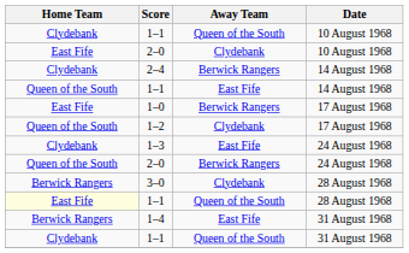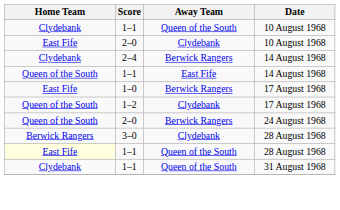 <table class="wikitable" style="text-align:center;">
 <tr>
 <th width=175>Home Team</th>
 <th width=20>Score</th>
 <th width=175>Away Team</th>
 <th width= 125>Date</th>
 </tr>
 <tr>
 <td><a href='#'>Clydebank</a></td>
 <td>1–1</td>
 <td><a href='#'>Queen of the South</a></td>
 <td>10 August 1968</td>
 </tr>
 <tr>
 <td><a href='#'>East Fife</a></td>
 <td>2–0</td>
 <td><a href='#'>Clydebank</a></td>
 <td>10 August 1968</td>
 </tr>
 <tr>
 <td><a href='#'>Clydebank</a></td>
 <td>2–4</td>
 <td><a href='#'>Berwick Rangers</a></td>
 <td>14 August 1968</td>
 </tr>
 <tr>
 <td><a href='#'>Queen of the South</a></td>
 <td>1–1</td>
 <td><a href='#'>East Fife</a></td>
 <td>14 August 1968</td>
 </tr>
 <tr>
 <td><a href='#'>East Fife</a></td>
 <td>1–0</td>
 <td><a href='#'>Berwick Rangers</a></td>
 <td>17 August 1968</td>
 </tr>
 <tr>
 <td><a href='#'>Queen of the South</a></td>
 <td>1–2</td>
 <td><a href='#'>Clydebank</a></td>
 <td>17 August 1968</td>
 </tr>
 <tr>
-<td><a href='#'>Clydebank</a></td>
-<td>1–3</td>
-<td><a href='#'>East Fife</a></td>
-<td>24 August 1968</td>
-</tr>
-<tr>
 <td><a href='#'>Queen of the South</a></td>
 <td>2–0</td>
 <td><a href='#'>Berwick Rangers</a></td>
 <td>24 August 1968</td>
 </tr>
 <tr>
 <td><a href='#'>Berwick Rangers</a></td>
 <td>3–0</td>
 <td><a href='#'>Clydebank</a></td>
 <td>28 August 1968</td>
 </tr>
 <tr>
 <td style="background: lightyellow;"><a href='#'>East Fife</a></td>
 <td>1–1</td>
 <td><a href='#'>Queen of the South</a></td>
 <td>28 August 1968</td>
 </tr>
 <tr>
-<td><a href='#'>Berwick Rangers</a></td>
-<td>1–4</td>
-<td><a href='#'>East Fife</a></td>
-<td>31 August 1968</td>
-</tr>
-<tr>
 <td><a href='#'>Clydebank</a></td>
 <td>1–1</td>
 <td><a href='#'>Queen of the South</a></td>
 <td>31 August 1968</td>
 </tr>
 <tr>
 </tr>
 </table>
